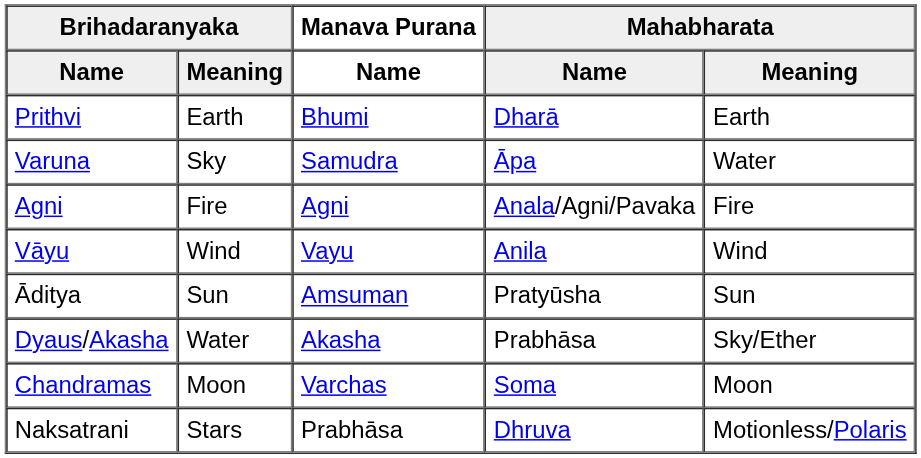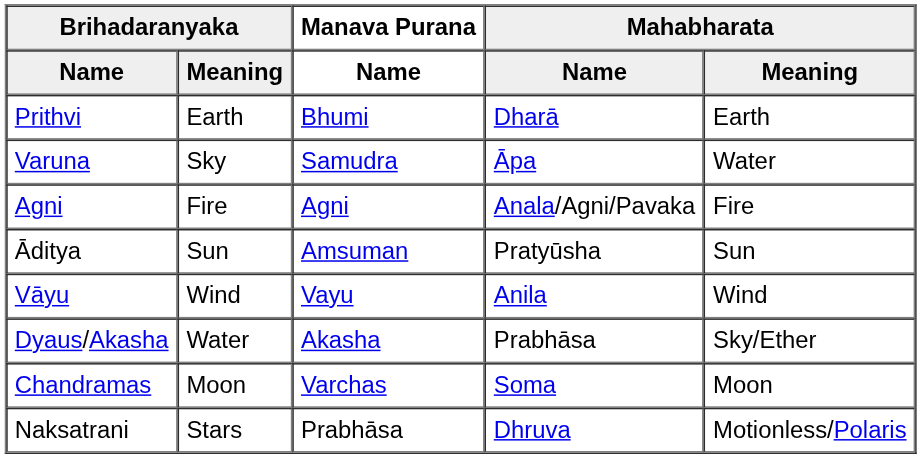 <table border="1" cellpadding="5" cellspacing="0" align="center">
 <tr>
 <th colspan = "2" style="background:#efefef;">Brihadaranyaka</th>
 <th>Manava Purana</th>
 <th colspan="2" style="background:#efefef;">Mahabharata</th>
 </tr>
 <tr>
 <th style="background:#efefef;">Name</th>
 <th style="background:#efefef;">Meaning</th>
 <th>Name</th>
 <th style="background:#efefef;">Name</th>
 <th style="background:#efefef;">Meaning</th>
 </tr>
 <tr>
 <td><a href='#'>Prithvi</a></td>
 <td>Earth</td>
 <td><a href='#'>Bhumi</a></td>
 <td><a href='#'>Dharā</a></td>
 <td>Earth</td>
 </tr>
 <tr>
 <td><a href='#'>Varuna</a></td>
 <td>Sky</td>
 <td><a href='#'>Samudra</a></td>
 <td><a href='#'>Āpa</a></td>
 <td>Water</td>
 </tr>
 <tr>
 <td><a href='#'>Agni</a></td>
 <td>Fire</td>
 <td><a href='#'>Agni</a></td>
 <td><a href='#'>Anala</a>/Agni/Pavaka</td>
 <td>Fire</td>
 </tr>
 <tr>
+<td>Āditya</td>
+<td>Sun</td>
+<td><a href='#'>Amsuman</a></td>
+<td>Pratyūsha</td>
+<td>Sun</td>
+</tr>
+<tr>
 <td><a href='#'>Vāyu</a></td>
 <td>Wind</td>
 <td><a href='#'>Vayu</a></td>
 <td><a href='#'>Anila</a></td>
 <td>Wind</td>
-</tr>
-<tr>
-<td>Āditya</td>
-<td>Sun</td>
-<td><a href='#'>Amsuman</a></td>
-<td>Pratyūsha</td>
-<td>Sun</td>
 </tr>
 <tr>
 <td><a href='#'>Dyaus</a>/<a href='#'>Akasha</a></td>
 <td>Water</td>
 <td><a href='#'>Akasha</a></td>
 <td>Prabhāsa</td>
 <td>Sky/Ether</td>
 </tr>
 <tr>
 <td><a href='#'>Chandramas</a></td>
 <td>Moon</td>
 <td><a href='#'>Varchas</a></td>
 <td><a href='#'>Soma</a></td>
 <td>Moon</td>
 </tr>
 <tr>
 <td>Naksatrani</td>
 <td>Stars</td>
 <td>Prabhāsa</td>
 <td><a href='#'>Dhruva</a></td>
 <td>Motionless/<a href='#'>Polaris</a></td>
 </tr>
 </table>
